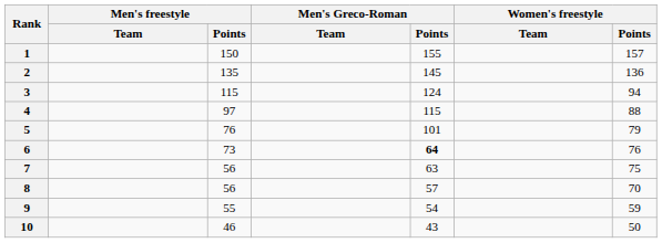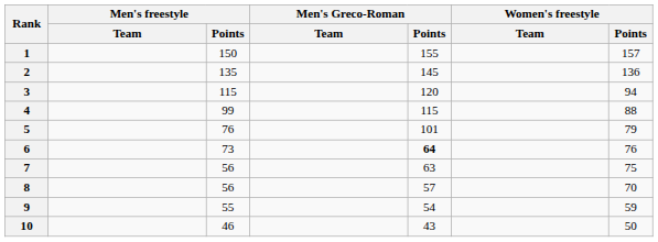 <table class="wikitable" style="text-align:center;">
 <tr>
 <th width=50 rowspan="2">Rank</th>
 <th colspan="2">Men's freestyle</th>
 <th colspan="2">Men's Greco-Roman</th>
 <th colspan="2">Women's freestyle</th>
 </tr>
 <tr>
 <th width=200>Team</th>
 <th width=50>Points</th>
 <th width=200>Team</th>
 <th width=50>Points</th>
 <th width=200>Team</th>
 <th width=50>Points</th>
 </tr>
 <tr>
 <th>1</th>
 <td align=left></td>
 <td>150</td>
 <td align=left></td>
 <td>155</td>
 <td align=left></td>
 <td>157</td>
 </tr>
 <tr>
 <th>2</th>
 <td align=left></td>
 <td>135</td>
 <td align=left></td>
 <td>145</td>
 <td align=left></td>
 <td>136</td>
 </tr>
 <tr>
 <th>3</th>
 <td align=left></td>
 <td>115</td>
 <td align=left></td>
-<td>124</td>
+<td>120</td>
 <td align=left></td>
 <td>94</td>
 </tr>
 <tr>
 <th>4</th>
 <td align=left></td>
-<td>97</td>
+<td>99</td>
 <td align=left></td>
 <td>115</td>
 <td align=left></td>
 <td>88</td>
 </tr>
 <tr>
 <th>5</th>
 <td align=left></td>
 <td>76</td>
 <td align=left></td>
 <td>101</td>
 <td align=left></td>
 <td>79</td>
 </tr>
 <tr>
 <th>6</th>
 <td align=left></td>
 <td>73</td>
 <td align=left></td>
 <td><strong>64</strong></td>
 <td align=left></td>
 <td>76</td>
 </tr>
 <tr>
 <th>7</th>
 <td align=left></td>
 <td>56</td>
 <td align=left></td>
 <td>63</td>
 <td align=left></td>
 <td>75</td>
 </tr>
 <tr>
 <th>8</th>
 <td align=left></td>
 <td>56</td>
 <td align=left></td>
 <td>57</td>
 <td align=left></td>
 <td>70</td>
 </tr>
 <tr>
 <th>9</th>
 <td align=left></td>
 <td>55</td>
 <td align=left></td>
 <td>54</td>
 <td align=left></td>
 <td>59</td>
 </tr>
 <tr>
 <th>10</th>
 <td align=left></td>
 <td>46</td>
 <td align=left></td>
 <td>43</td>
 <td align=left></td>
 <td>50</td>
 </tr>
 </table>
